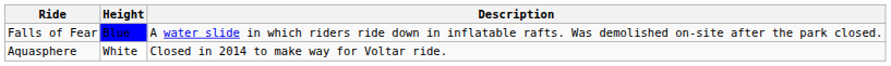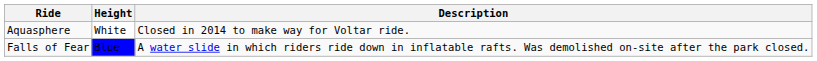 <table class="wikitable">
 <tr>
 <th>Ride</th>
 <th>Height</th>
 <th>Description</th>
 </tr>
 <tr>
+<td>Aquasphere</td>
+<td bgcolor=#FFFFFF>White</td>
+<td>Closed in 2014 to make way for Voltar ride.</td>
+</tr>
+<tr>
 <td>Falls of Fear</td>
 <td bgcolor=#0000FF>Blue</td>
 <td>A <a href='#'>water slide</a> in which riders ride down in inflatable rafts. Was demolished on-site after the park closed.</td>
 </tr>
-<tr>
-<td>Aquasphere</td>
-<td bgcolor=#FFFFFF>White</td>
-<td>Closed in 2014 to make way for Voltar ride.</td>
-</tr>
 </table>
